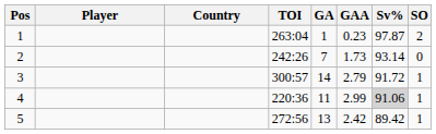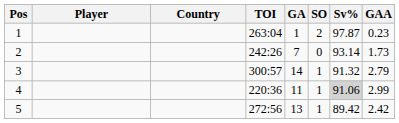 <table class="wikitable sortable" style="text-align: center;">
 <tr>
 <th width="30">Pos</th>
 <th width="150">Player</th>
 <th width="120">Country</th>
 <th width="20">TOI</th>
 <th width="20">GA</th>
+<th width="20">SO</th>
+<th width="20">Sv%</th>
 <th width="20">GAA</th>
-<th width="20">Sv%</th>
-<th width="20">SO</th>
 </tr>
 <tr>
 <td>1</td>
 <td align="left"></td>
 <td align="left"></td>
 <td>263:04</td>
 <td>1</td>
+<td>2</td>
+<td>97.87</td>
 <td>0.23</td>
-<td>97.87</td>
-<td>2</td>
 </tr>
 <tr>
 <td>2</td>
 <td align="left"></td>
 <td align="left"></td>
 <td>242:26</td>
 <td>7</td>
+<td>0</td>
+<td>93.14</td>
 <td>1.73</td>
-<td>93.14</td>
-<td>0</td>
 </tr>
 <tr>
 <td>3</td>
 <td align="left"></td>
 <td align="left"></td>
 <td>300:57</td>
 <td>14</td>
+<td>1</td>
+<td>91.32</td>
 <td>2.79</td>
-<td>91.72</td>
-<td>1</td>
 </tr>
 <tr>
 <td>4</td>
 <td align="left"></td>
 <td align="left"></td>
 <td>220:36</td>
 <td>11</td>
+<td>1</td>
+<td style="background: lightgrey;">91.06</td>
 <td>2.99</td>
-<td style="background: lightgrey;">91.06</td>
-<td>1</td>
 </tr>
 <tr>
 <td>5</td>
 <td align="left"></td>
 <td align="left"></td>
 <td>272:56</td>
 <td>13</td>
+<td>1</td>
+<td>89.42</td>
 <td>2.42</td>
-<td>89.42</td>
-<td>1</td>
 </tr>
 </table>
